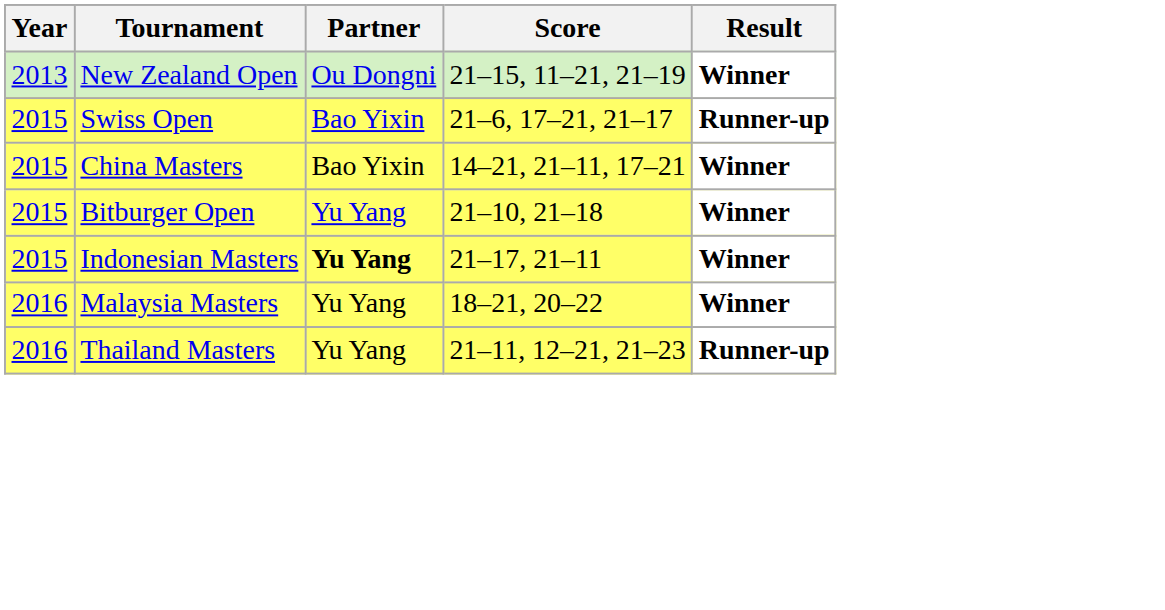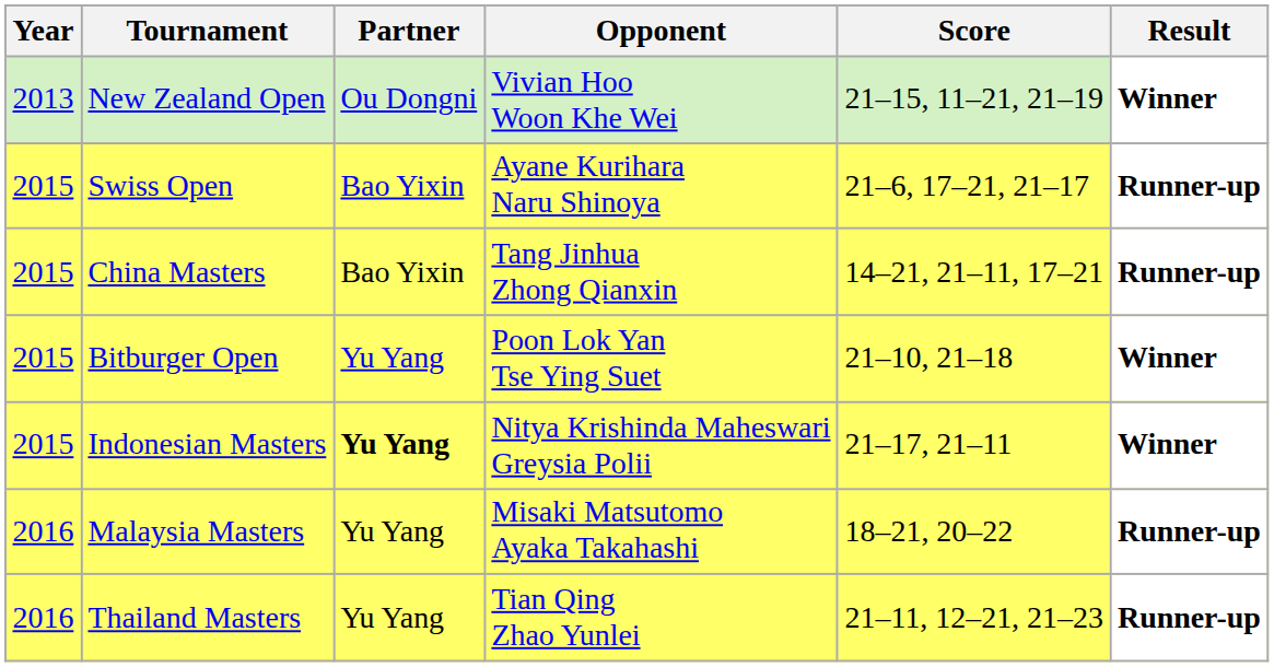 <table class="sortable wikitable" style="font-size: 90%;">
 <tr>
 <th>Year</th>
 <th>Tournament</th>
 <th>Partner</th>
+<th>Opponent</th>
 <th>Score</th>
 <th>Result</th>
 </tr>
 <tr style="background:#D4F1C5">
 <td align="center"><a href='#'>2013</a></td>
 <td align="left"><a href='#'>New Zealand Open</a></td>
 <td align="left"> <a href='#'>Ou Dongni</a></td>
+<td align="left"> <a href='#'>Vivian Hoo</a> <br>  <a href='#'>Woon Khe Wei</a></td>
 <td align="left">21–15, 11–21, 21–19</td>
 <td style="text-align:left; background:white"> <strong>Winner</strong></td>
 </tr>
 <tr style="background:#FFFF67">
 <td align="center"><a href='#'>2015</a></td>
 <td align="left"><a href='#'>Swiss Open</a></td>
 <td align="left"> <a href='#'>Bao Yixin</a></td>
+<td align="left"> <a href='#'>Ayane Kurihara</a> <br>  <a href='#'>Naru Shinoya</a></td>
 <td align="left">21–6, 17–21, 21–17</td>
 <td style="text-align:left; background:white"> <strong>Runner-up</strong></td>
 </tr>
 <tr style="background:#FFFF67">
 <td align="center"><a href='#'>2015</a></td>
 <td align="left"><a href='#'>China Masters</a></td>
 <td align="left"> Bao Yixin</td>
+<td align="left"> <a href='#'>Tang Jinhua</a> <br>  <a href='#'>Zhong Qianxin</a></td>
 <td align="left">14–21, 21–11, 17–21</td>
-<td style="text-align:left; background:white"> <strong>Winner</strong></td>
+<td style="text-align:left; background:white"> <strong>Runner-up</strong></td>
 </tr>
 <tr style="background:#FFFF67">
 <td align="center"><a href='#'>2015</a></td>
 <td align="left"><a href='#'>Bitburger Open</a></td>
 <td align="left"> <a href='#'>Yu Yang</a></td>
+<td align="left"> <a href='#'>Poon Lok Yan</a> <br>  <a href='#'>Tse Ying Suet</a></td>
 <td align="left">21–10, 21–18</td>
 <td style="text-align:left; background:white"> <strong>Winner</strong></td>
 </tr>
 <tr style="background:#FFFF67">
 <td align="center"><a href='#'>2015</a></td>
 <td align="left"><a href='#'>Indonesian Masters</a></td>
 <td align="left"><strong> Yu Yang</strong></td>
+<td align="left"> <a href='#'>Nitya Krishinda Maheswari</a> <br>  <a href='#'>Greysia Polii</a></td>
 <td align="left">21–17, 21–11</td>
 <td style="text-align:left; background:white"> <strong>Winner</strong></td>
 </tr>
 <tr style="background:#FFFF67">
 <td align="center"><a href='#'>2016</a></td>
 <td align="left"><a href='#'>Malaysia Masters</a></td>
 <td align="left"> Yu Yang</td>
+<td align="left"> <a href='#'>Misaki Matsutomo</a> <br>  <a href='#'>Ayaka Takahashi</a></td>
 <td align="left">18–21, 20–22</td>
-<td style="text-align:left; background:white"> <strong>Winner</strong></td>
+<td style="text-align:left; background:white"> <strong>Runner-up</strong></td>
 </tr>
 <tr style="background:#FFFF67">
 <td align="center"><a href='#'>2016</a></td>
 <td align="left"><a href='#'>Thailand Masters</a></td>
 <td align="left"> Yu Yang</td>
+<td align="left"> <a href='#'>Tian Qing</a> <br>  <a href='#'>Zhao Yunlei</a></td>
 <td align="left">21–11, 12–21, 21–23</td>
 <td style="text-align:left; background:white"> <strong>Runner-up</strong></td>
 </tr>
 </table>
